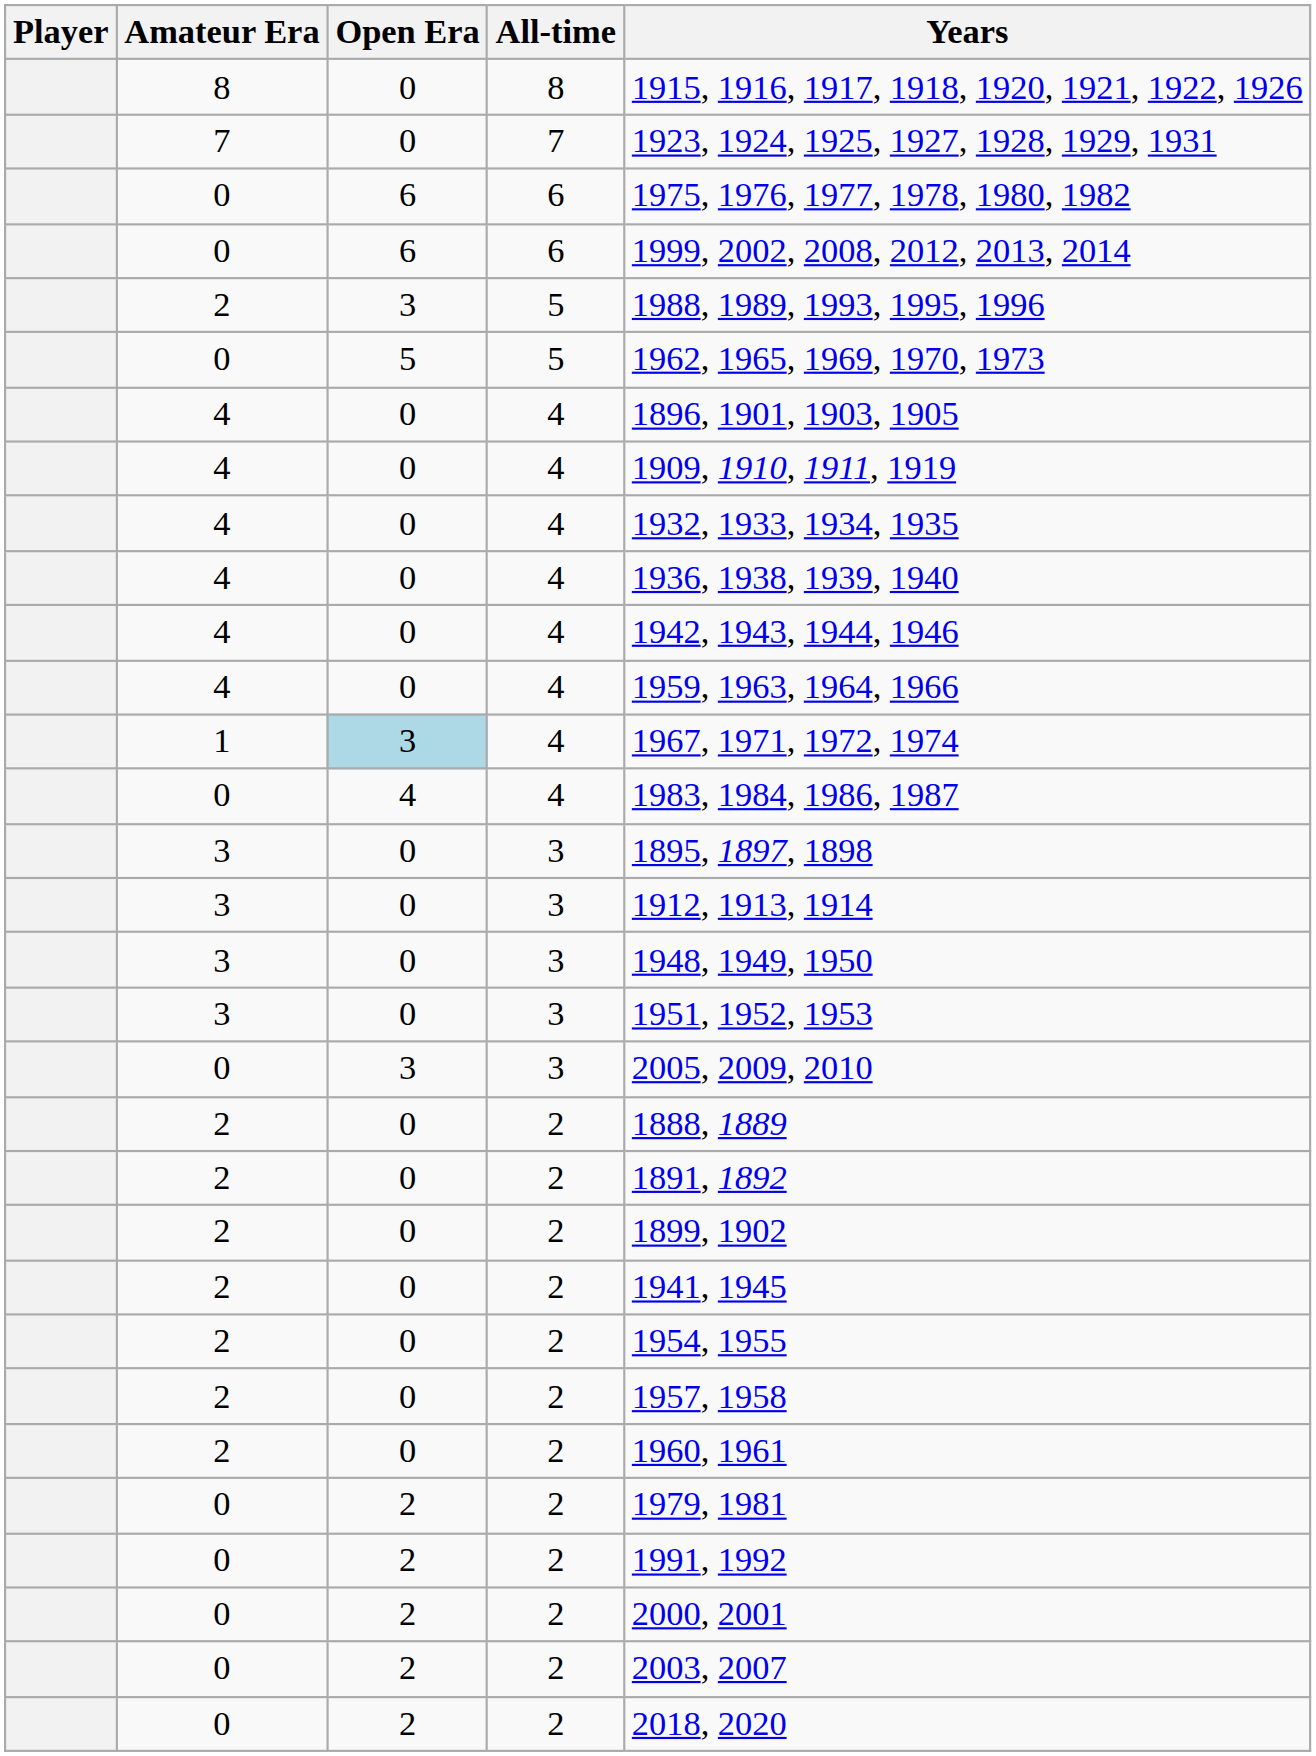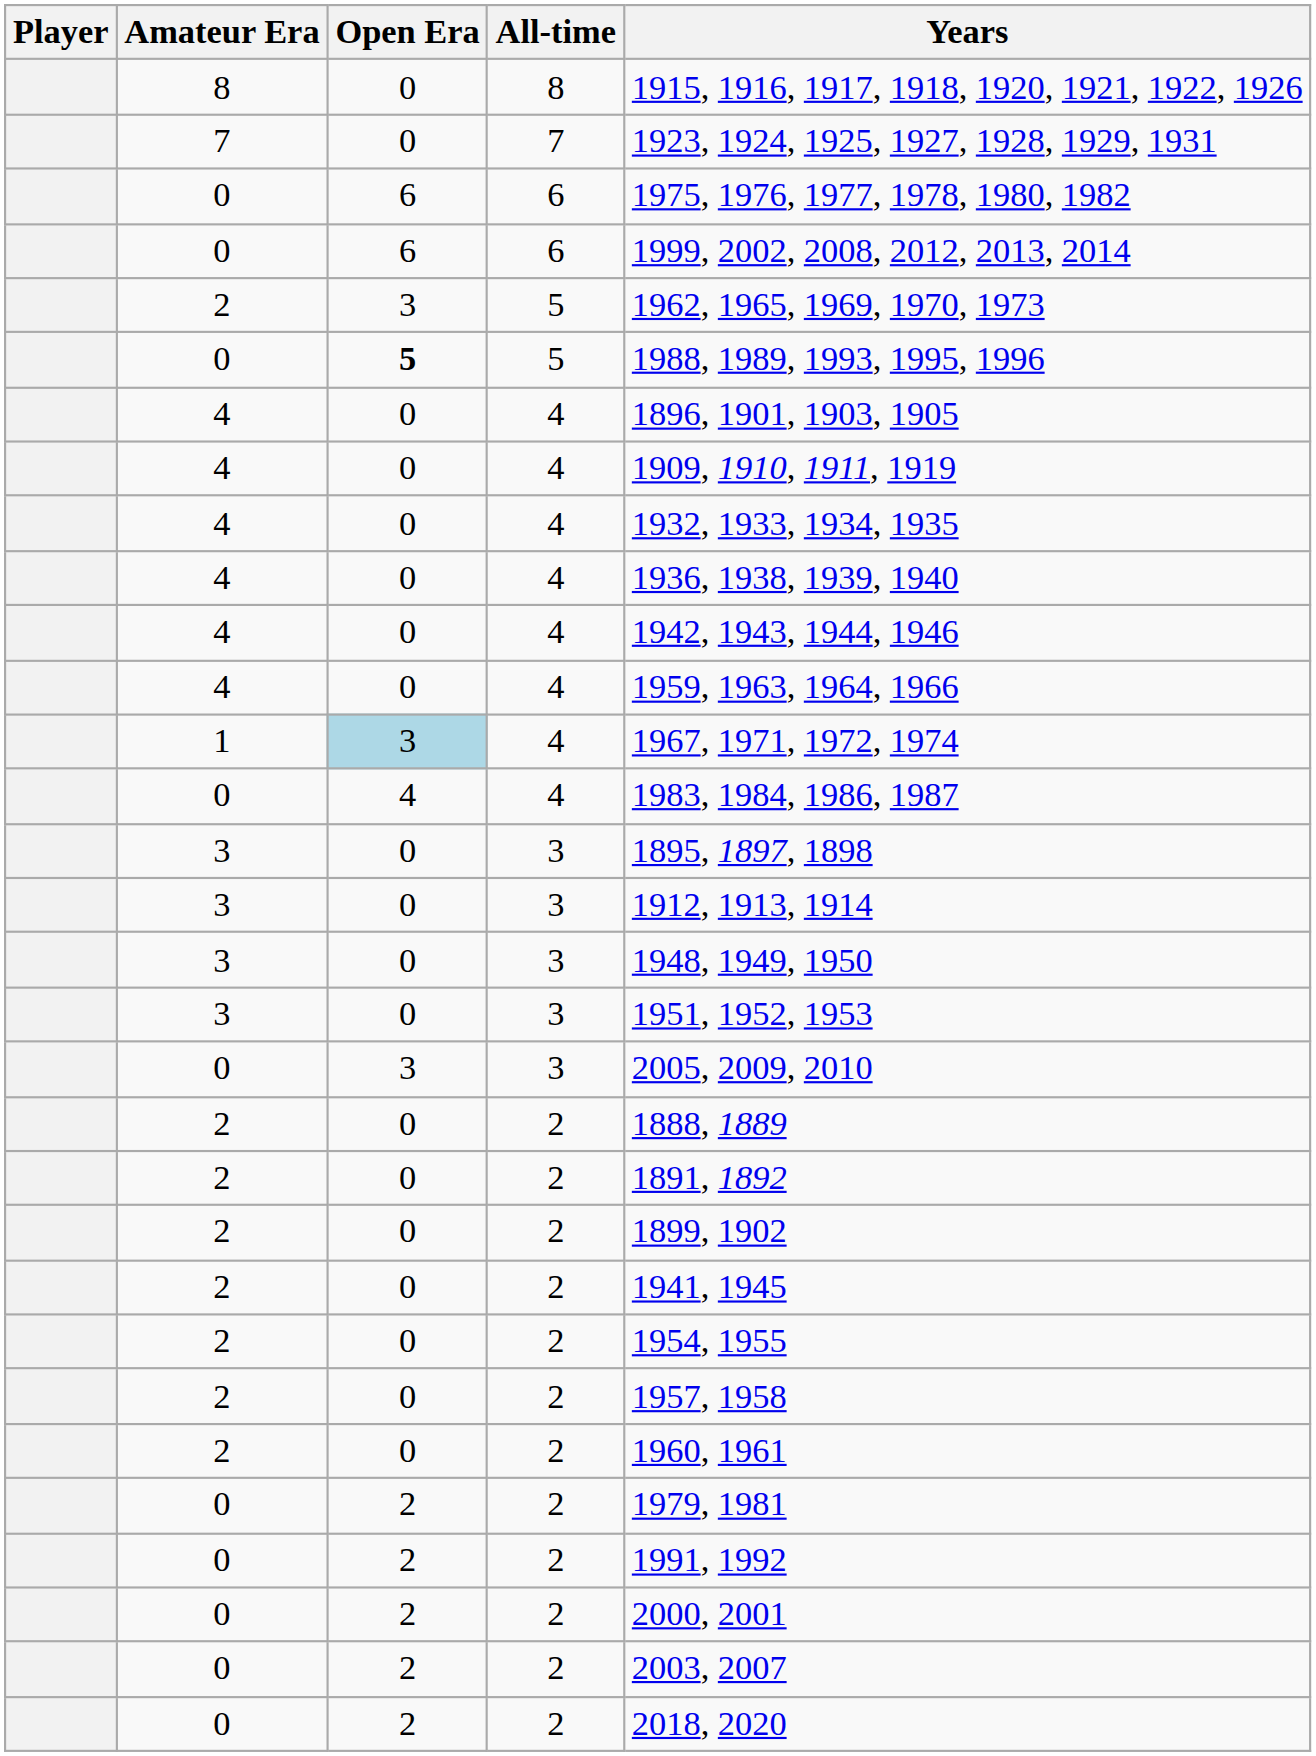 <table class="sortable plainrowheaders wikitable">
 <tr style="background: #efefef">
 <th scope=col>Player</th>
 <th scope=col>Amateur Era</th>
 <th scope=col>Open Era</th>
 <th scope=col>All-time</th>
 <th scope=col class="unsortable">Years</th>
 </tr>
 <tr>
 <th scope=row></th>
 <td align="center">8</td>
 <td align="center">0</td>
 <td align="center">8</td>
 <td><a href='#'>1915</a>, <a href='#'>1916</a>, <a href='#'>1917</a>, <a href='#'>1918</a>, <a href='#'>1920</a>, <a href='#'>1921</a>, <a href='#'>1922</a>, <a href='#'>1926</a></td>
 </tr>
 <tr>
 <th scope=row></th>
 <td align="center">7</td>
 <td align="center">0</td>
 <td align="center">7</td>
 <td><a href='#'>1923</a>, <a href='#'>1924</a>, <a href='#'>1925</a>, <a href='#'>1927</a>, <a href='#'>1928</a>, <a href='#'>1929</a>, <a href='#'>1931</a></td>
 </tr>
 <tr>
 <th scope=row></th>
 <td align="center">0</td>
 <td align="center">6</td>
 <td align="center">6</td>
 <td><a href='#'>1975</a>, <a href='#'>1976</a>, <a href='#'>1977</a>, <a href='#'>1978</a>, <a href='#'>1980</a>, <a href='#'>1982</a></td>
 </tr>
 <tr>
 <th scope=row></th>
 <td align="center">0</td>
 <td align="center">6</td>
 <td align="center">6</td>
 <td align="left"><a href='#'>1999</a>, <a href='#'>2002</a>, <a href='#'>2008</a>, <a href='#'>2012</a>, <a href='#'>2013</a>, <a href='#'>2014</a></td>
 </tr>
 <tr>
 <th scope=row></th>
 <td align="center">2</td>
 <td align="center">3</td>
 <td align="center">5</td>
-<td align="left"><a href='#'>1988</a>, <a href='#'>1989</a>, <a href='#'>1993</a>, <a href='#'>1995</a>, <a href='#'>1996</a></td>
+<td align="left"><a href='#'>1962</a>, <a href='#'>1965</a>, <a href='#'>1969</a>, <a href='#'>1970</a>, <a href='#'>1973</a></td>
 </tr>
 <tr>
 <th scope=row></th>
 <td align="center">0</td>
+<td align="center"><strong>5</strong></td>
 <td align="center">5</td>
-<td align="center">5</td>
-<td align="left"><a href='#'>1962</a>, <a href='#'>1965</a>, <a href='#'>1969</a>, <a href='#'>1970</a>, <a href='#'>1973</a></td>
+<td align="left"><a href='#'>1988</a>, <a href='#'>1989</a>, <a href='#'>1993</a>, <a href='#'>1995</a>, <a href='#'>1996</a></td>
 </tr>
 <tr>
 <th scope="row"></th>
 <td align="center">4</td>
 <td align="center">0</td>
 <td align="center">4</td>
 <td align="left"><a href='#'>1896</a>, <a href='#'>1901</a>, <a href='#'>1903</a>, <a href='#'>1905</a></td>
 </tr>
 <tr>
 <th scope="row"></th>
 <td align="center">4</td>
 <td align="center">0</td>
 <td align="center">4</td>
 <td align="left"><a href='#'>1909</a>, <em><a href='#'>1910</a></em>, <em><a href='#'>1911</a></em>, <a href='#'>1919</a></td>
 </tr>
 <tr>
 <th scope="row"></th>
 <td align="center">4</td>
 <td align="center">0</td>
 <td align="center">4</td>
 <td align="left"><a href='#'>1932</a>, <a href='#'>1933</a>, <a href='#'>1934</a>, <a href='#'>1935</a></td>
 </tr>
 <tr>
 <th scope="row"></th>
 <td align="center">4</td>
 <td align="center">0</td>
 <td align="center">4</td>
 <td align="left"><a href='#'>1936</a>, <a href='#'>1938</a>, <a href='#'>1939</a>, <a href='#'>1940</a></td>
 </tr>
 <tr>
 <th scope=row></th>
 <td align="center">4</td>
 <td align="center">0</td>
 <td align="center">4</td>
 <td align="left"><a href='#'>1942</a>, <a href='#'>1943</a>, <a href='#'>1944</a>, <a href='#'>1946</a></td>
 </tr>
 <tr>
 <th scope=row></th>
 <td align="center">4</td>
 <td align="center">0</td>
 <td align="center">4</td>
 <td align="left"><a href='#'>1959</a>, <a href='#'>1963</a>, <a href='#'>1964</a>, <a href='#'>1966</a></td>
 </tr>
 <tr>
 <th scope=row></th>
 <td align="center">1</td>
 <td align="center" style="background: lightblue;">3</td>
 <td align="center">4</td>
 <td align="left"><a href='#'>1967</a>, <a href='#'>1971</a>, <a href='#'>1972</a>, <a href='#'>1974</a></td>
 </tr>
 <tr>
 <th scope=row></th>
 <td align="center">0</td>
 <td align="center">4</td>
 <td align="center">4</td>
 <td><a href='#'>1983</a>, <a href='#'>1984</a>, <a href='#'>1986</a>, <a href='#'>1987</a></td>
 </tr>
 <tr>
 <th scope=row></th>
 <td align="center">3</td>
 <td align="center">0</td>
 <td align="center">3</td>
 <td align="left"><a href='#'>1895</a>, <em><a href='#'>1897</a></em>, <a href='#'>1898</a></td>
 </tr>
 <tr>
 <th scope="row"></th>
 <td align="center">3</td>
 <td align="center">0</td>
 <td align="center">3</td>
 <td><a href='#'>1912</a>, <a href='#'>1913</a>, <a href='#'>1914</a></td>
 </tr>
 <tr>
 <th scope="row"></th>
 <td align="center">3</td>
 <td align="center">0</td>
 <td align="center">3</td>
 <td align="left"><a href='#'>1948</a>, <a href='#'>1949</a>, <a href='#'>1950</a></td>
 </tr>
 <tr>
 <th scope=row></th>
 <td align="center">3</td>
 <td align="center">0</td>
 <td align="center">3</td>
 <td align="left"><a href='#'>1951</a>, <a href='#'>1952</a>, <a href='#'>1953</a></td>
 </tr>
 <tr>
 <th scope=row></th>
 <td align="center">0</td>
 <td align="center">3</td>
 <td align="center">3</td>
 <td align="left"><a href='#'>2005</a>, <a href='#'>2009</a>, <a href='#'>2010</a></td>
 </tr>
 <tr>
 <th scope=row></th>
 <td align="center">2</td>
 <td align="center">0</td>
 <td align="center">2</td>
 <td align="left"><a href='#'>1888</a>, <em><a href='#'>1889</a></em></td>
 </tr>
 <tr>
 <th scope="row"></th>
 <td align="center">2</td>
 <td align="center">0</td>
 <td align="center">2</td>
 <td align="left"><a href='#'>1891</a>, <em><a href='#'>1892</a></em></td>
 </tr>
 <tr>
 <th scope="row"></th>
 <td align="center">2</td>
 <td align="center">0</td>
 <td align="center">2</td>
 <td align="left"><a href='#'>1899</a>, <a href='#'>1902</a></td>
 </tr>
 <tr>
 <th scope="row"></th>
 <td align="center">2</td>
 <td align="center">0</td>
 <td align="center">2</td>
 <td align="left"><a href='#'>1941</a>, <a href='#'>1945</a></td>
 </tr>
 <tr>
 <th scope="row"></th>
 <td align="center">2</td>
 <td align="center">0</td>
 <td align="center">2</td>
 <td align="left"><a href='#'>1954</a>, <a href='#'>1955</a></td>
 </tr>
 <tr>
 <th scope="row"></th>
 <td align="center">2</td>
 <td align="center">0</td>
 <td align="center">2</td>
 <td align="left"><a href='#'>1957</a>, <a href='#'>1958</a></td>
 </tr>
 <tr>
 <th scope="row"></th>
 <td align="center">2</td>
 <td align="center">0</td>
 <td align="center">2</td>
 <td align="left"><a href='#'>1960</a>, <a href='#'>1961</a></td>
 </tr>
 <tr>
 <th scope="row"></th>
 <td align="center">0</td>
 <td align="center">2</td>
 <td align="center">2</td>
 <td align="left"><a href='#'>1979</a>, <a href='#'>1981</a></td>
 </tr>
 <tr>
 <th scope="row"></th>
 <td align="center">0</td>
 <td align="center">2</td>
 <td align="center">2</td>
 <td align="left"><a href='#'>1991</a>, <a href='#'>1992</a></td>
 </tr>
 <tr>
 <th scope=row></th>
 <td align="center">0</td>
 <td align="center">2</td>
 <td align="center">2</td>
 <td align="left"><a href='#'>2000</a>, <a href='#'>2001</a></td>
 </tr>
 <tr>
 <th scope="row"></th>
 <td align="center">0</td>
 <td align="center">2</td>
 <td align="center">2</td>
 <td align="left"><a href='#'>2003</a>, <a href='#'>2007</a></td>
 </tr>
 <tr>
 <th scope="row"></th>
 <td align="center">0</td>
 <td align="center">2</td>
 <td align="center">2</td>
 <td align="left"><a href='#'>2018</a>, <a href='#'>2020</a></td>
 </tr>
 </table>
